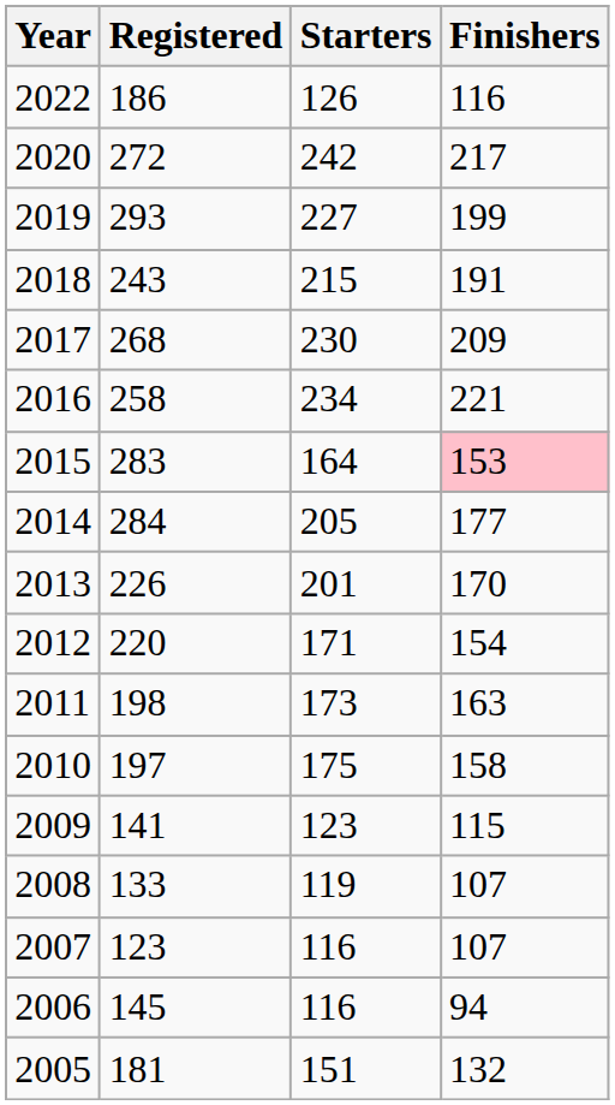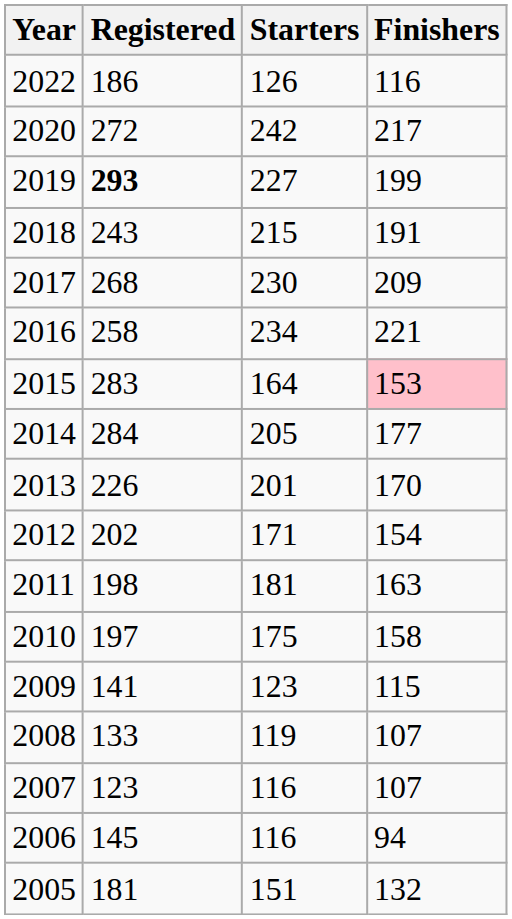 <table class="wikitable sortable">
 <tr>
 <th>Year</th>
 <th>Registered</th>
 <th>Starters</th>
 <th>Finishers</th>
 </tr>
 <tr>
 <td>2022</td>
 <td>186</td>
 <td>126</td>
 <td>116</td>
 </tr>
 <tr>
 <td>2020</td>
 <td>272</td>
 <td>242</td>
 <td>217</td>
 </tr>
 <tr>
 <td>2019</td>
-<td>293</td>
+<td><strong>293</strong></td>
 <td>227</td>
 <td>199</td>
 </tr>
 <tr>
 <td>2018</td>
 <td>243</td>
 <td>215</td>
 <td>191</td>
 </tr>
 <tr>
 <td>2017</td>
 <td>268</td>
 <td>230</td>
 <td>209</td>
 </tr>
 <tr>
 <td>2016</td>
 <td>258</td>
 <td>234</td>
 <td>221</td>
 </tr>
 <tr>
 <td>2015</td>
 <td>283</td>
 <td>164</td>
 <td style="background: pink;">153</td>
 </tr>
 <tr>
 <td>2014</td>
 <td>284</td>
 <td>205</td>
 <td>177</td>
 </tr>
 <tr>
 <td>2013</td>
 <td>226</td>
 <td>201</td>
 <td>170</td>
 </tr>
 <tr>
 <td>2012</td>
-<td>220</td>
+<td>202</td>
 <td>171</td>
 <td>154</td>
 </tr>
 <tr>
 <td>2011</td>
 <td>198</td>
-<td>173</td>
+<td>181</td>
 <td>163</td>
 </tr>
 <tr>
 <td>2010</td>
 <td>197</td>
 <td>175</td>
 <td>158</td>
 </tr>
 <tr>
 <td>2009</td>
 <td>141</td>
 <td>123</td>
 <td>115</td>
 </tr>
 <tr>
 <td>2008</td>
 <td>133</td>
 <td>119</td>
 <td>107</td>
 </tr>
 <tr>
 <td>2007</td>
 <td>123</td>
 <td>116</td>
 <td>107</td>
 </tr>
 <tr>
 <td>2006</td>
 <td>145</td>
 <td>116</td>
 <td>94</td>
 </tr>
 <tr>
 <td>2005</td>
 <td>181</td>
 <td>151</td>
 <td>132</td>
 </tr>
 </table>
